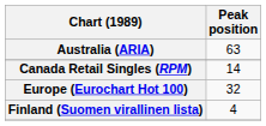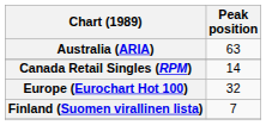 <table class="wikitable sortable plainrowheaders" style="text-align:center">
 <tr>
 <th>Chart (1989)</th>
 <th>Peak<br>position</th>
 </tr>
 <tr>
 <th scope="row">Australia (<a href='#'>ARIA</a>)</th>
 <td>63</td>
 </tr>
 <tr>
 </tr>
 <tr>
 </tr>
 <tr>
 </tr>
 <tr>
 <th scope="row">Canada Retail Singles (<a href='#'><em>RPM</em></a>)</th>
 <td>14</td>
 </tr>
 <tr>
 <th scope="row">Europe (<a href='#'>Eurochart Hot 100</a>)</th>
 <td>32</td>
 </tr>
 <tr>
 <th scope="row">Finland (<a href='#'>Suomen virallinen lista</a>)</th>
-<td>4</td>
+<td>7</td>
 </tr>
 <tr>
 </tr>
 <tr>
 </tr>
 <tr>
 </tr>
 <tr>
 </tr>
 <tr>
 </tr>
 <tr>
 </tr>
 <tr>
 </tr>
 <tr>
 </tr>
 <tr>
 </tr>
 <tr>
 </tr>
 </table>
